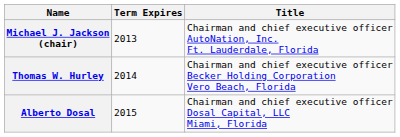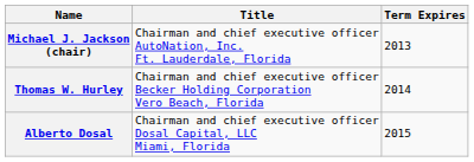 <table class="wikitable sortable">
 <tr>
 <th>Name</th>
+<th>Title</th>
 <th>Term Expires</th>
-<th>Title</th>
 </tr>
 <tr>
 <th><a href='#'>Michael J. Jackson</a><br>(chair)</th>
+<td>Chairman and chief executive officer<br><a href='#'>AutoNation, Inc.</a><br><a href='#'>Ft. Lauderdale, Florida</a></td>
 <td>2013</td>
-<td>Chairman and chief executive officer<br><a href='#'>AutoNation, Inc.</a><br><a href='#'>Ft. Lauderdale, Florida</a></td>
 </tr>
 <tr>
 <th><a href='#'>Thomas W. Hurley</a></th>
+<td>Chairman and chief executive officer<br><a href='#'>Becker Holding Corporation</a><br><a href='#'>Vero Beach, Florida</a></td>
 <td>2014</td>
-<td>Chairman and chief executive officer<br><a href='#'>Becker Holding Corporation</a><br><a href='#'>Vero Beach, Florida</a></td>
 </tr>
 <tr>
 <th><a href='#'>Alberto Dosal</a></th>
+<td>Chairman and chief executive officer<br><a href='#'>Dosal Capital, LLC</a><br><a href='#'>Miami, Florida</a></td>
 <td>2015</td>
-<td>Chairman and chief executive officer<br><a href='#'>Dosal Capital, LLC</a><br><a href='#'>Miami, Florida</a></td>
 </tr>
 </table>
